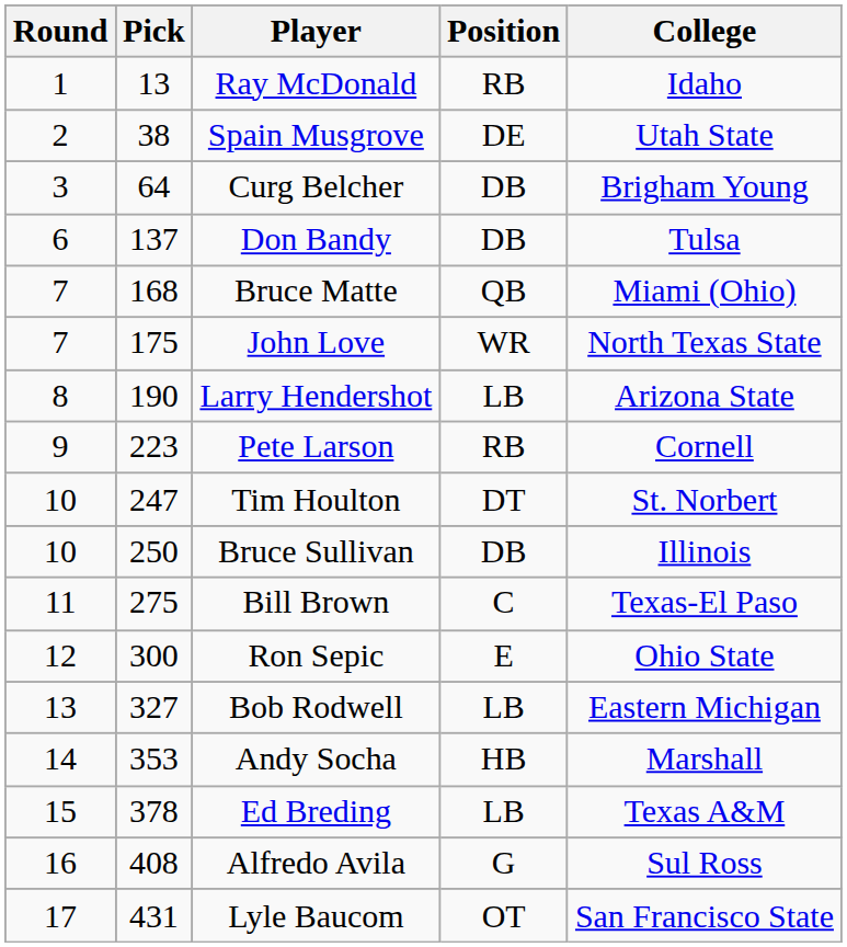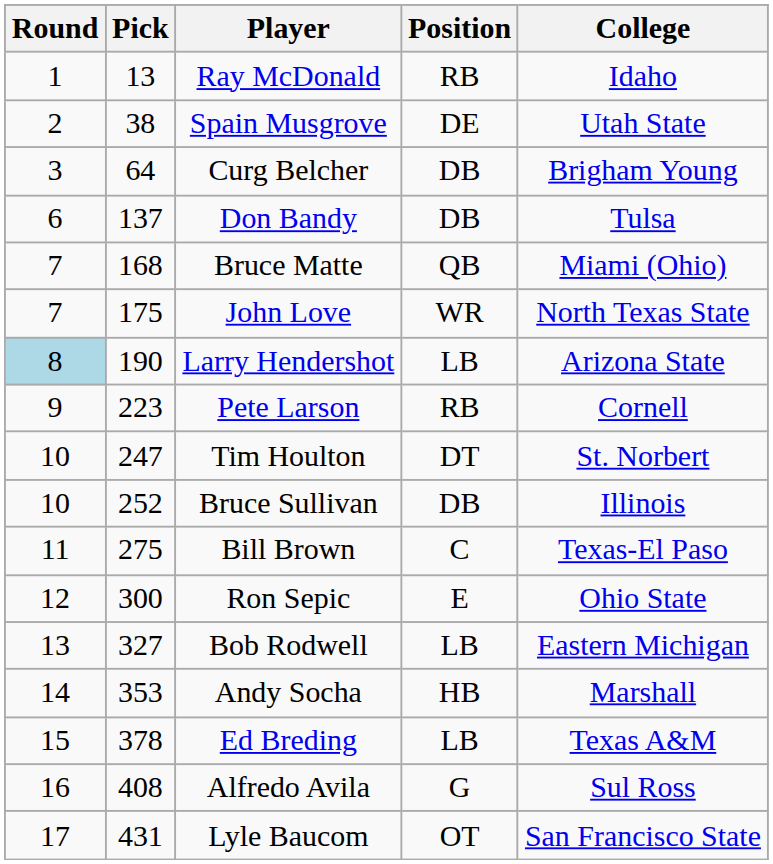 <table class="wikitable sortable sortable"  style="text-align:center;">
 <tr>
 <th>Round</th>
 <th>Pick</th>
 <th>Player</th>
 <th>Position</th>
 <th>College</th>
 </tr>
 <tr>
 <td>1</td>
 <td>13</td>
 <td><a href='#'>Ray McDonald</a></td>
 <td>RB</td>
 <td><a href='#'>Idaho</a></td>
 </tr>
 <tr>
 <td>2</td>
 <td>38</td>
 <td><a href='#'>Spain Musgrove</a></td>
 <td>DE</td>
 <td><a href='#'>Utah State</a></td>
 </tr>
 <tr>
 <td>3</td>
 <td>64</td>
 <td>Curg Belcher</td>
 <td>DB</td>
 <td><a href='#'>Brigham Young</a></td>
 </tr>
 <tr>
 <td>6</td>
 <td>137</td>
 <td><a href='#'>Don Bandy</a></td>
 <td>DB</td>
 <td><a href='#'>Tulsa</a></td>
 </tr>
 <tr>
 <td>7</td>
 <td>168</td>
 <td>Bruce Matte</td>
 <td>QB</td>
 <td><a href='#'>Miami (Ohio)</a></td>
 </tr>
 <tr>
 <td>7</td>
 <td>175</td>
 <td><a href='#'>John Love</a></td>
 <td>WR</td>
 <td><a href='#'>North Texas State</a></td>
 </tr>
 <tr>
-<td>8</td>
+<td style="background: lightblue;">8</td>
 <td>190</td>
 <td><a href='#'>Larry Hendershot</a></td>
 <td>LB</td>
 <td><a href='#'>Arizona State</a></td>
 </tr>
 <tr>
 <td>9</td>
 <td>223</td>
 <td><a href='#'>Pete Larson</a></td>
 <td>RB</td>
 <td><a href='#'>Cornell</a></td>
 </tr>
 <tr>
 <td>10</td>
 <td>247</td>
 <td>Tim Houlton</td>
 <td>DT</td>
 <td><a href='#'>St. Norbert</a></td>
 </tr>
 <tr>
 <td>10</td>
-<td>250</td>
+<td>252</td>
 <td>Bruce Sullivan</td>
 <td>DB</td>
 <td><a href='#'>Illinois</a></td>
 </tr>
 <tr>
 <td>11</td>
 <td>275</td>
 <td>Bill Brown</td>
 <td>C</td>
 <td><a href='#'>Texas-El Paso</a></td>
 </tr>
 <tr>
 <td>12</td>
 <td>300</td>
 <td>Ron Sepic</td>
 <td>E</td>
 <td><a href='#'>Ohio State</a></td>
 </tr>
 <tr>
 <td>13</td>
 <td>327</td>
 <td>Bob Rodwell</td>
 <td>LB</td>
 <td><a href='#'>Eastern Michigan</a></td>
 </tr>
 <tr>
 <td>14</td>
 <td>353</td>
 <td>Andy Socha</td>
 <td>HB</td>
 <td><a href='#'>Marshall</a></td>
 </tr>
 <tr>
 <td>15</td>
 <td>378</td>
 <td><a href='#'>Ed Breding</a></td>
 <td>LB</td>
 <td><a href='#'>Texas A&M</a></td>
 </tr>
 <tr>
 <td>16</td>
 <td>408</td>
 <td>Alfredo Avila</td>
 <td>G</td>
 <td><a href='#'>Sul Ross</a></td>
 </tr>
 <tr>
 <td>17</td>
 <td>431</td>
 <td>Lyle Baucom</td>
 <td>OT</td>
 <td><a href='#'>San Francisco State</a></td>
 </tr>
 </table>
